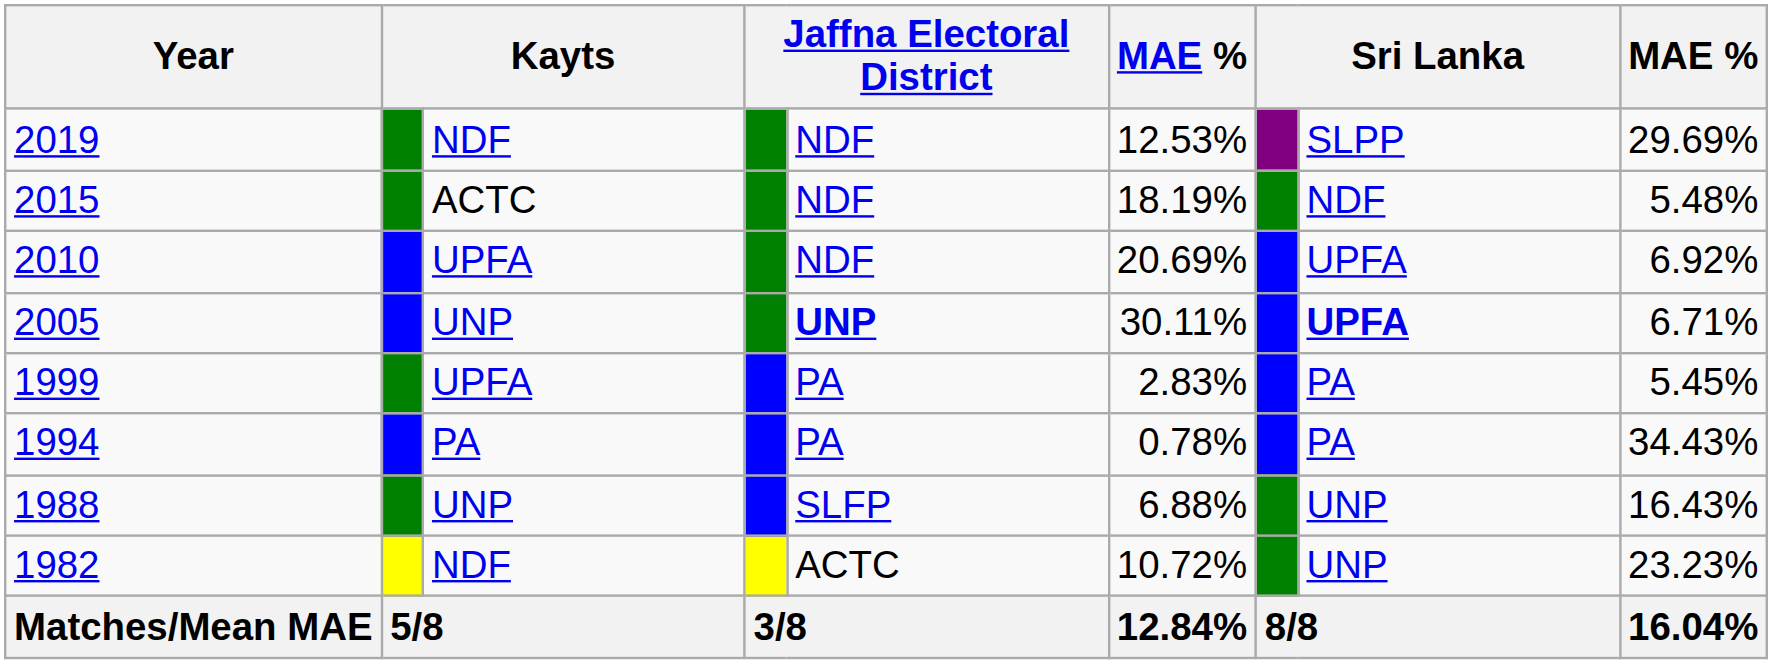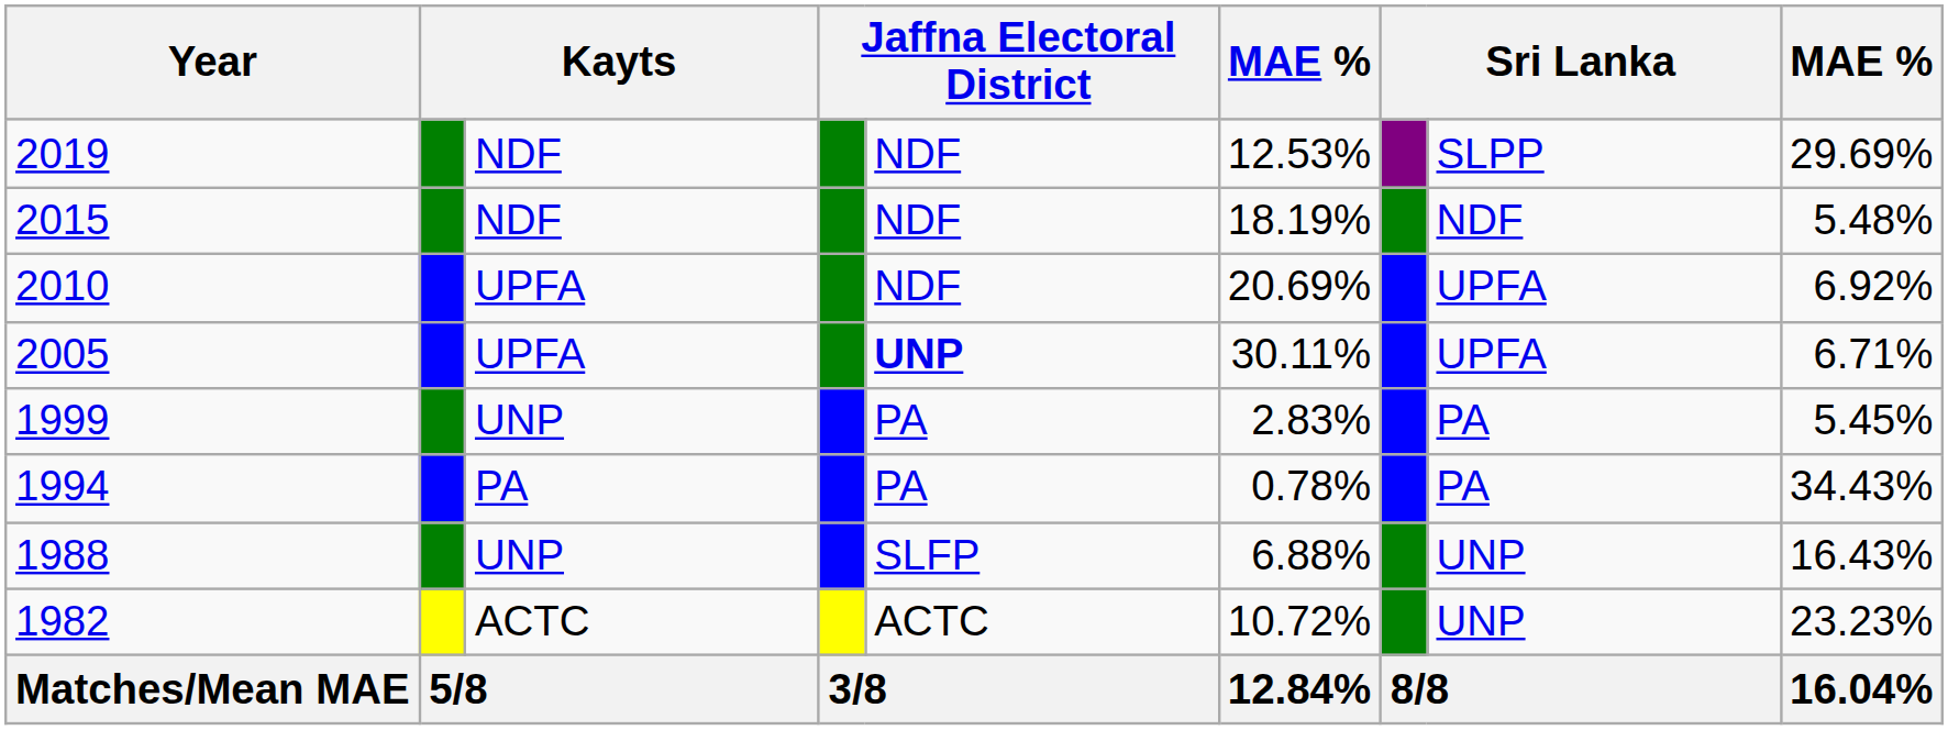 <table class="wikitable">
 <tr>
 <th>Year</th>
 <th colspan="2" width="144px">Kayts</th>
 <th colspan="2" width="144px"><a href='#'>Jaffna Electoral District</a></th>
 <th><a href='#'>MAE</a> %</th>
 <th colspan="2" width="144px">Sri Lanka</th>
 <th>MAE %</th>
 </tr>
 <tr>
 <td><a href='#'>2019</a></td>
 <td style="background-color:green;" width="10px"></td>
 <td style="text-align:left;"><a href='#'>NDF</a></td>
 <td style="background-color:green;" width="10px"></td>
 <td style="text-align:left;"><a href='#'>NDF</a></td>
 <td style="text-align:right;">12.53%</td>
 <td style="background-color:purple;" width="10px"></td>
 <td style="text-align:left;"><a href='#'>SLPP</a></td>
 <td style="text-align:right;">29.69%</td>
 </tr>
 <tr>
 <td><a href='#'>2015</a></td>
 <td style="background-color:green;" width="10px"></td>
-<td style="text-align:left;">ACTC</td>
+<td style="text-align:left;"><a href='#'>NDF</a></td>
 <td style="background-color:green;" width="10px"></td>
 <td style="text-align:left;"><a href='#'>NDF</a></td>
 <td style="text-align:right;">18.19%</td>
 <td style="background-color:green;" width="10px"></td>
 <td style="text-align:left;"><a href='#'>NDF</a></td>
 <td style="text-align:right;">5.48%</td>
 </tr>
 <tr>
 <td><a href='#'>2010</a></td>
 <td style="background-color:blue;" width="10px"></td>
 <td style="text-align:left;"><a href='#'>UPFA</a></td>
 <td style="background-color:green;" width="10px"></td>
 <td style="text-align:left;"><a href='#'>NDF</a></td>
 <td style="text-align:right;">20.69%</td>
 <td style="background-color:blue;" width="10px"></td>
 <td style="text-align:left;"><a href='#'>UPFA</a></td>
 <td style="text-align:right;">6.92%</td>
 </tr>
 <tr>
 <td><a href='#'>2005</a></td>
 <td style="background-color:blue;" width="10px"></td>
-<td style="text-align:left;"><a href='#'>UNP</a></td>
+<td style="text-align:left;"><a href='#'>UPFA</a></td>
 <td style="background-color:green;" width="10px"></td>
 <td style="text-align:left;"><strong><a href='#'>UNP</a></strong></td>
 <td style="text-align:right;">30.11%</td>
 <td style="background-color:blue;" width="10px"></td>
-<td style="text-align:left;"><strong><a href='#'>UPFA</a></strong></td>
+<td style="text-align:left;"><a href='#'>UPFA</a></td>
 <td style="text-align:right;">6.71%</td>
 </tr>
 <tr>
 <td><a href='#'>1999</a></td>
 <td style="background-color:green;" width="10px"></td>
-<td style="text-align:left;"><a href='#'>UPFA</a></td>
+<td style="text-align:left;"><a href='#'>UNP</a></td>
 <td style="background-color:blue;" width="10px"></td>
 <td style="text-align:left;"><a href='#'>PA</a></td>
 <td style="text-align:right;">2.83%</td>
 <td style="background-color:blue;" width="10px"></td>
 <td style="text-align:left;"><a href='#'>PA</a></td>
 <td style="text-align:right;">5.45%</td>
 </tr>
 <tr>
 <td><a href='#'>1994</a></td>
 <td style="background-color:blue;" width="10px"></td>
 <td style="text-align:left;"><a href='#'>PA</a></td>
 <td style="background-color:blue;" width="10px"></td>
 <td style="text-align:left;"><a href='#'>PA</a></td>
 <td style="text-align:right;">0.78%</td>
 <td style="background-color:blue;" width="10px"></td>
 <td style="text-align:left;"><a href='#'>PA</a></td>
 <td style="text-align:right;">34.43%</td>
 </tr>
 <tr>
 <td><a href='#'>1988</a></td>
 <td style="background-color:green;" width="10px"></td>
 <td style="text-align:left;"><a href='#'>UNP</a></td>
 <td style="background-color:blue;" width="10px"></td>
 <td style="text-align:left;"><a href='#'>SLFP</a></td>
 <td style="text-align:right;">6.88%</td>
 <td style="background-color:green;" width="10px"></td>
 <td style="text-align:left;"><a href='#'>UNP</a></td>
 <td style="text-align:right;">16.43%</td>
 </tr>
 <tr>
 <td><a href='#'>1982</a></td>
 <td style="background-color:yellow;" width="10px"></td>
-<td style="text-align:left;"><a href='#'>NDF</a></td>
+<td style="text-align:left;">ACTC</td>
 <td style="background-color:yellow;" width="10px"></td>
 <td style="text-align:left;">ACTC</td>
 <td style="text-align:right;">10.72%</td>
 <td style="background-color:green;" width="10px"></td>
 <td style="text-align:left;"><a href='#'>UNP</a></td>
 <td style="text-align:right;">23.23%</td>
 </tr>
 <tr>
 <th>Matches/Mean MAE</th>
 <th style="text-align:left;"colspan="2" width="144px">5/8</th>
 <th style="text-align:left;"colspan="2" width="144px">3/8</th>
 <th style="text-align:right;">12.84%</th>
 <th style="text-align:left;"colspan="2" width="144px">8/8</th>
 <th style="text-align:right;">16.04%</th>
 </tr>
 </table>
